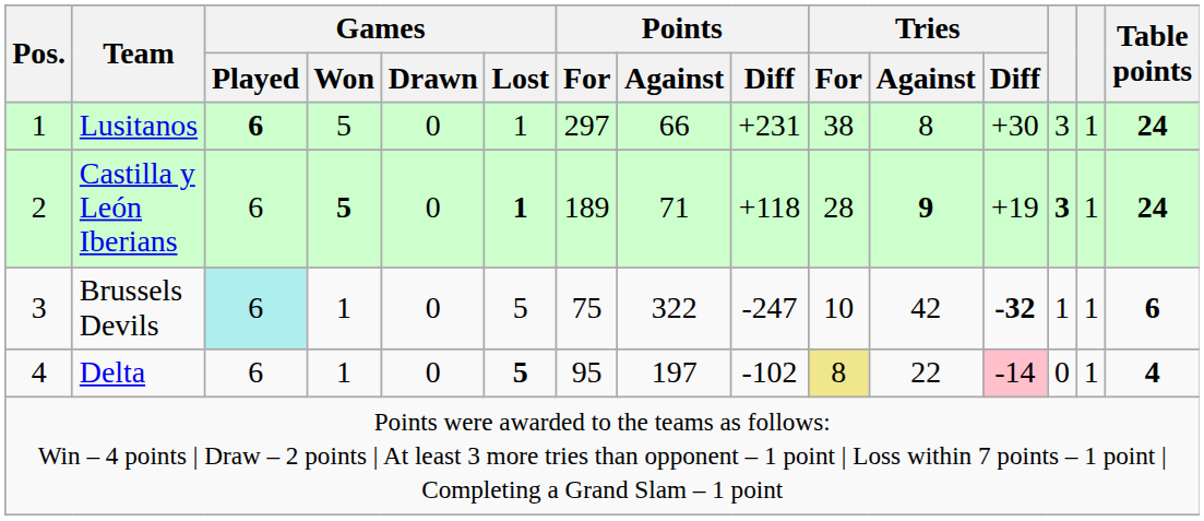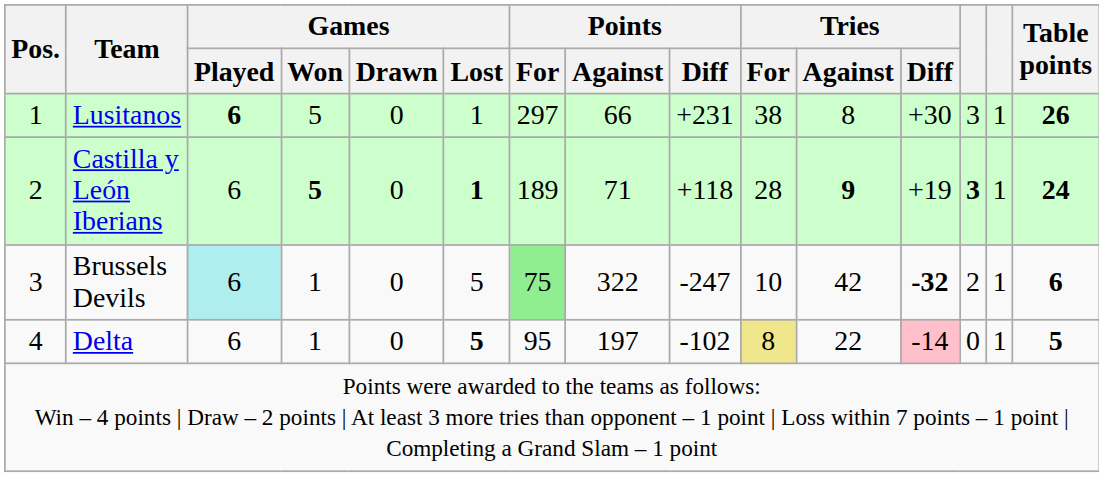 <table class="wikitable" style="text-align:center">
 <tr>
 <th rowspan="2">Pos.</th>
 <th rowspan="2">Team</th>
 <th colspan="4">Games</th>
 <th colspan="3">Points</th>
 <th colspan="3">Tries</th>
 <th rowspan="2"></th>
 <th rowspan="2"></th>
 <th rowspan="2">Table<br>points</th>
 </tr>
 <tr>
 <th>Played</th>
 <th>Won</th>
 <th>Drawn</th>
 <th>Lost</th>
 <th>For</th>
 <th>Against</th>
 <th>Diff</th>
 <th>For</th>
 <th>Against</th>
 <th>Diff</th>
 </tr>
 <tr bgcolor="#ccffcc">
 <td>1</td>
 <td style="text-align:left"> <a href='#'>Lusitanos</a></td>
 <td><strong>6</strong></td>
 <td>5</td>
 <td>0</td>
 <td>1</td>
 <td>297</td>
 <td>66</td>
 <td>+231</td>
 <td>38</td>
 <td>8</td>
 <td>+30</td>
 <td>3</td>
 <td>1</td>
-<td><strong>24</strong></td>
+<td><strong>26</strong></td>
 </tr>
 <tr bgcolor="#ccffcc">
 <td>2</td>
 <td style="text-align:left"> <a href='#'>Castilla y León Iberians</a></td>
 <td>6</td>
 <td><strong>5</strong></td>
 <td>0</td>
 <td><strong>1</strong></td>
 <td>189</td>
 <td>71</td>
 <td>+118</td>
 <td>28</td>
 <td><strong>9</strong></td>
 <td>+19</td>
 <td><strong>3</strong></td>
 <td>1</td>
 <td><strong>24</strong></td>
 </tr>
 <tr>
 <td>3</td>
 <td style="text-align:left"> Brussels Devils</td>
 <td style="background: paleturquoise;">6</td>
 <td>1</td>
 <td>0</td>
 <td>5</td>
-<td>75</td>
+<td style="background: lightgreen;">75</td>
 <td>322</td>
 <td>-247</td>
 <td>10</td>
 <td>42</td>
 <td><strong>-32</strong></td>
-<td>1</td>
+<td>2</td>
 <td>1</td>
 <td><strong>6</strong></td>
 </tr>
 <tr>
 <td>4</td>
 <td style="text-align:left"> <a href='#'>Delta</a></td>
 <td>6</td>
 <td>1</td>
 <td>0</td>
 <td><strong>5</strong></td>
 <td>95</td>
 <td>197</td>
 <td>-102</td>
 <td style="background: khaki;">8</td>
 <td>22</td>
 <td style="background: pink;">-14</td>
 <td>0</td>
 <td>1</td>
-<td><strong>4</strong></td>
+<td><strong>5</strong></td>
 </tr>
 <tr>
 <td colspan="100%" style="text-align:center"><small>Points were awarded to the teams as follows:<br>Win – 4 points | Draw – 2 points | At least 3 more tries than opponent – 1 point | Loss within 7 points – 1 point | Completing a Grand Slam – 1 point</small></td>
 </tr>
 </table>
